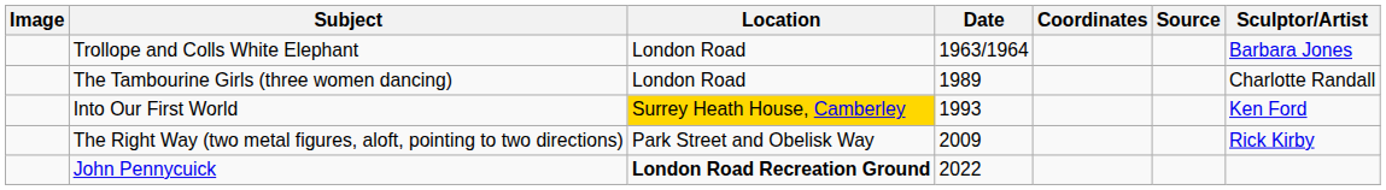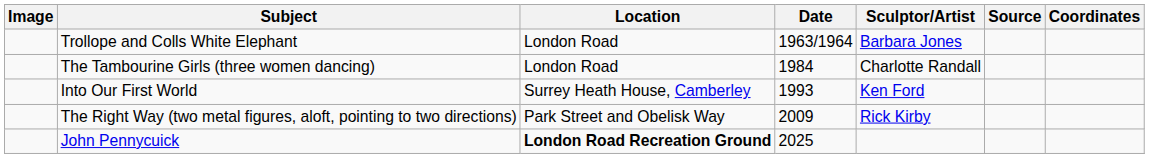 <table class="wikitable sortable">
 <tr>
 <th>Image</th>
 <th>Subject</th>
 <th>Location</th>
 <th>Date</th>
+<th>Sculptor/Artist</th>
+<th>Source</th>
 <th>Coordinates</th>
-<th>Source</th>
-<th>Sculptor/Artist</th>
 </tr>
 <tr>
 <td></td>
 <td>Trollope and Colls White Elephant</td>
 <td>London Road</td>
 <td>1963/1964</td>
+<td><a href='#'>Barbara Jones</a></td>
 <td></td>
 <td></td>
-<td><a href='#'>Barbara Jones</a></td>
 </tr>
 <tr>
 <td></td>
 <td>The Tambourine Girls (three women dancing)</td>
 <td>London Road</td>
-<td>1989</td>
+<td>1984</td>
+<td>Charlotte Randall</td>
 <td></td>
 <td></td>
-<td>Charlotte Randall</td>
 </tr>
 <tr>
 <td></td>
 <td>Into Our First World</td>
-<td style="background: gold;">Surrey Heath House, <a href='#'>Camberley</a></td>
+<td>Surrey Heath House, <a href='#'>Camberley</a></td>
 <td>1993</td>
+<td><a href='#'>Ken Ford</a></td>
 <td></td>
 <td></td>
-<td><a href='#'>Ken Ford</a></td>
 </tr>
 <tr>
 <td></td>
 <td>The Right Way (two metal figures, aloft, pointing to two directions)</td>
 <td>Park Street and Obelisk Way</td>
 <td>2009</td>
+<td><a href='#'>Rick Kirby</a></td>
 <td></td>
 <td></td>
-<td><a href='#'>Rick Kirby</a></td>
 </tr>
 <tr>
 <td></td>
 <td><a href='#'>John Pennycuick</a></td>
 <td><strong>London Road Recreation Ground</strong></td>
-<td>2022</td>
+<td>2025</td>
 <td></td>
 <td></td>
 <td></td>
 </tr>
 </table>
